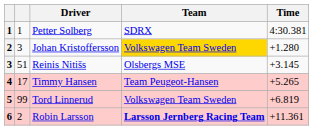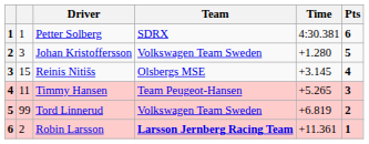 <table class=wikitable style="font-size:95%">
 <tr>
 <th></th>
 <th></th>
 <th>Driver</th>
 <th>Team</th>
 <th>Time</th>
+<th>Pts</th>
 </tr>
 <tr>
 <th>1</th>
 <td>1</td>
 <td> <a href='#'>Petter Solberg</a></td>
 <td><a href='#'>SDRX</a></td>
 <td>4:30.381</td>
+<td><strong>6</strong></td>
 </tr>
 <tr>
 <th>2</th>
 <td>3</td>
 <td> <a href='#'>Johan Kristoffersson</a></td>
-<td style="background: gold;"><a href='#'>Volkswagen Team Sweden</a></td>
+<td><a href='#'>Volkswagen Team Sweden</a></td>
 <td>+1.280</td>
+<td><strong>5</strong></td>
 </tr>
 <tr>
 <th>3</th>
-<td>51</td>
+<td>15</td>
 <td> <a href='#'>Reinis Nitišs</a></td>
 <td><a href='#'>Olsbergs MSE</a></td>
 <td>+3.145</td>
+<td><strong>4</strong></td>
 </tr>
 <tr>
 <th style="background:#ffcccc;">4</th>
-<td style="background:#ffcccc;">17</td>
+<td style="background:#ffcccc;">11</td>
 <td style="background:#ffcccc;"> <a href='#'>Timmy Hansen</a></td>
 <td style="background:#ffcccc;"><a href='#'>Team Peugeot-Hansen</a></td>
 <td style="background:#ffcccc;">+5.265</td>
+<td style="background:#ffcccc;"><strong>3</strong></td>
 </tr>
 <tr>
 <th style="background:#ffcccc;">5</th>
 <td style="background:#ffcccc;">99</td>
 <td style="background:#ffcccc;"> <a href='#'>Tord Linnerud</a></td>
 <td style="background:#ffcccc;"><a href='#'>Volkswagen Team Sweden</a></td>
 <td style="background:#ffcccc;">+6.819</td>
+<td style="background:#ffcccc;"><strong>2</strong></td>
 </tr>
 <tr>
 <th style="background:#ffcccc;">6</th>
 <td style="background:#ffcccc;">2</td>
 <td style="background:#ffcccc;"> <a href='#'>Robin Larsson</a></td>
 <td style="background:#ffcccc;"><strong><a href='#'>Larsson Jernberg Racing Team</a></strong></td>
 <td style="background:#ffcccc;">+11.361</td>
+<td style="background:#ffcccc;"><strong>1</strong></td>
 </tr>
 </table>
